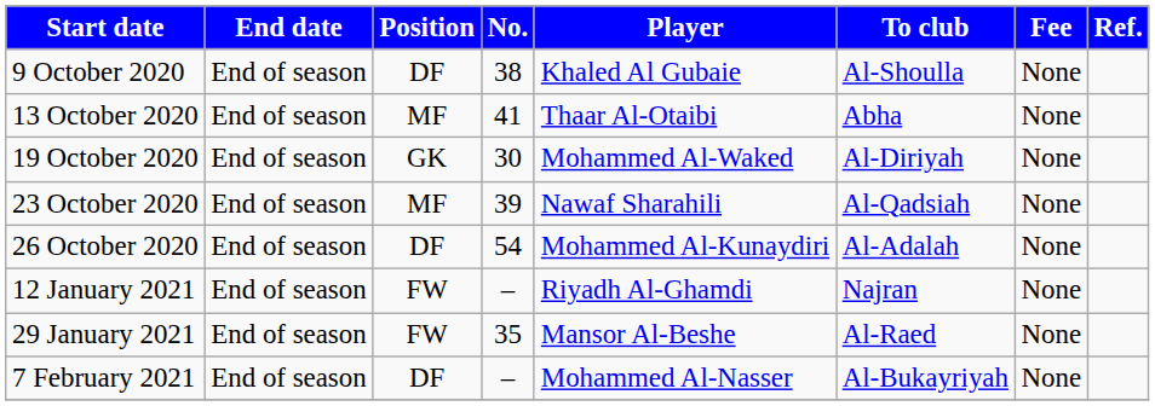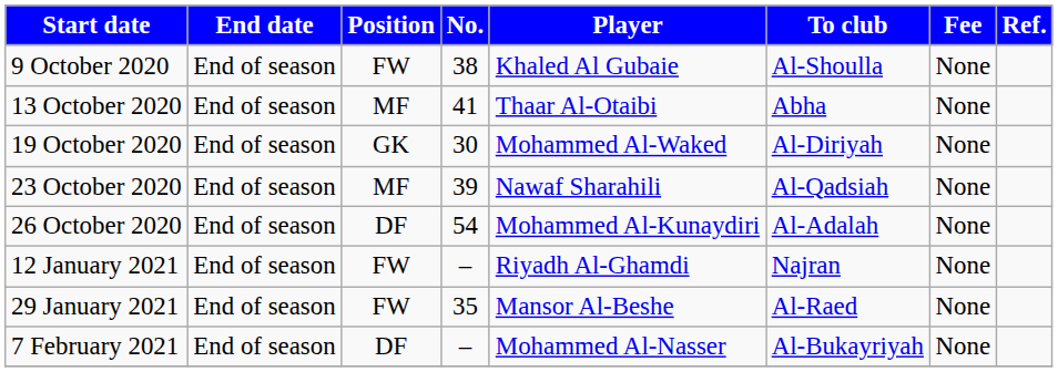 <table class="wikitable sortable">
 <tr>
 <th style="background:blue; color:white;"><strong>Start date</strong></th>
 <th style="background:blue; color:white;"><strong>End date</strong></th>
 <th style="background:blue; color:white;"><strong>Position</strong></th>
 <th style="background:blue; color:white;"><strong>No.</strong></th>
 <th style="background:blue; color:white;"><strong>Player</strong></th>
 <th style="background:blue; color:white;"><strong>To club</strong></th>
 <th style="background:blue; color:white;"><strong>Fee</strong></th>
 <th style="background:blue; color:white;"><strong>Ref.</strong></th>
 </tr>
 <tr>
 <td>9 October 2020</td>
 <td>End of season</td>
-<td style="text-align:center;">DF</td>
+<td style="text-align:center;">FW</td>
 <td style="text-align:center;">38</td>
 <td style="text-align:left;"> <a href='#'>Khaled Al Gubaie</a></td>
 <td style="text-align:left;"> <a href='#'>Al-Shoulla</a></td>
 <td>None</td>
 <td></td>
 </tr>
 <tr>
 <td>13 October 2020</td>
 <td>End of season</td>
 <td style="text-align:center;">MF</td>
 <td style="text-align:center;">41</td>
 <td style="text-align:left;"> <a href='#'>Thaar Al-Otaibi</a></td>
 <td style="text-align:left;"> <a href='#'>Abha</a></td>
 <td>None</td>
 <td></td>
 </tr>
 <tr>
 <td>19 October 2020</td>
 <td>End of season</td>
 <td style="text-align:center;">GK</td>
 <td style="text-align:center;">30</td>
 <td style="text-align:left;"> <a href='#'>Mohammed Al-Waked</a></td>
 <td style="text-align:left;"> <a href='#'>Al-Diriyah</a></td>
 <td>None</td>
 <td></td>
 </tr>
 <tr>
 <td>23 October 2020</td>
 <td>End of season</td>
 <td style="text-align:center;">MF</td>
 <td style="text-align:center;">39</td>
 <td style="text-align:left;"> <a href='#'>Nawaf Sharahili</a></td>
 <td style="text-align:left;"> <a href='#'>Al-Qadsiah</a></td>
 <td>None</td>
 <td></td>
 </tr>
 <tr>
 <td>26 October 2020</td>
 <td>End of season</td>
 <td style="text-align:center;">DF</td>
 <td style="text-align:center;">54</td>
 <td style="text-align:left;"> <a href='#'>Mohammed Al-Kunaydiri</a></td>
 <td style="text-align:left;"> <a href='#'>Al-Adalah</a></td>
 <td>None</td>
 <td></td>
 </tr>
 <tr>
 <td>12 January 2021</td>
 <td>End of season</td>
 <td style="text-align:center;">FW</td>
 <td style="text-align:center;">–</td>
 <td style="text-align:left;"> <a href='#'>Riyadh Al-Ghamdi</a></td>
 <td style="text-align:left;"> <a href='#'>Najran</a></td>
 <td>None</td>
 <td></td>
 </tr>
 <tr>
 <td>29 January 2021</td>
 <td>End of season</td>
 <td style="text-align:center;">FW</td>
 <td style="text-align:center;">35</td>
 <td style="text-align:left;"> <a href='#'>Mansor Al-Beshe</a></td>
 <td style="text-align:left;"> <a href='#'>Al-Raed</a></td>
 <td>None</td>
 <td></td>
 </tr>
 <tr>
 <td>7 February 2021</td>
 <td>End of season</td>
 <td style="text-align:center;">DF</td>
 <td style="text-align:center;">–</td>
 <td style="text-align:left;"> <a href='#'>Mohammed Al-Nasser</a></td>
 <td style="text-align:left;"> <a href='#'>Al-Bukayriyah</a></td>
 <td>None</td>
 <td></td>
 </tr>
 <tr>
 </tr>
 </table>
